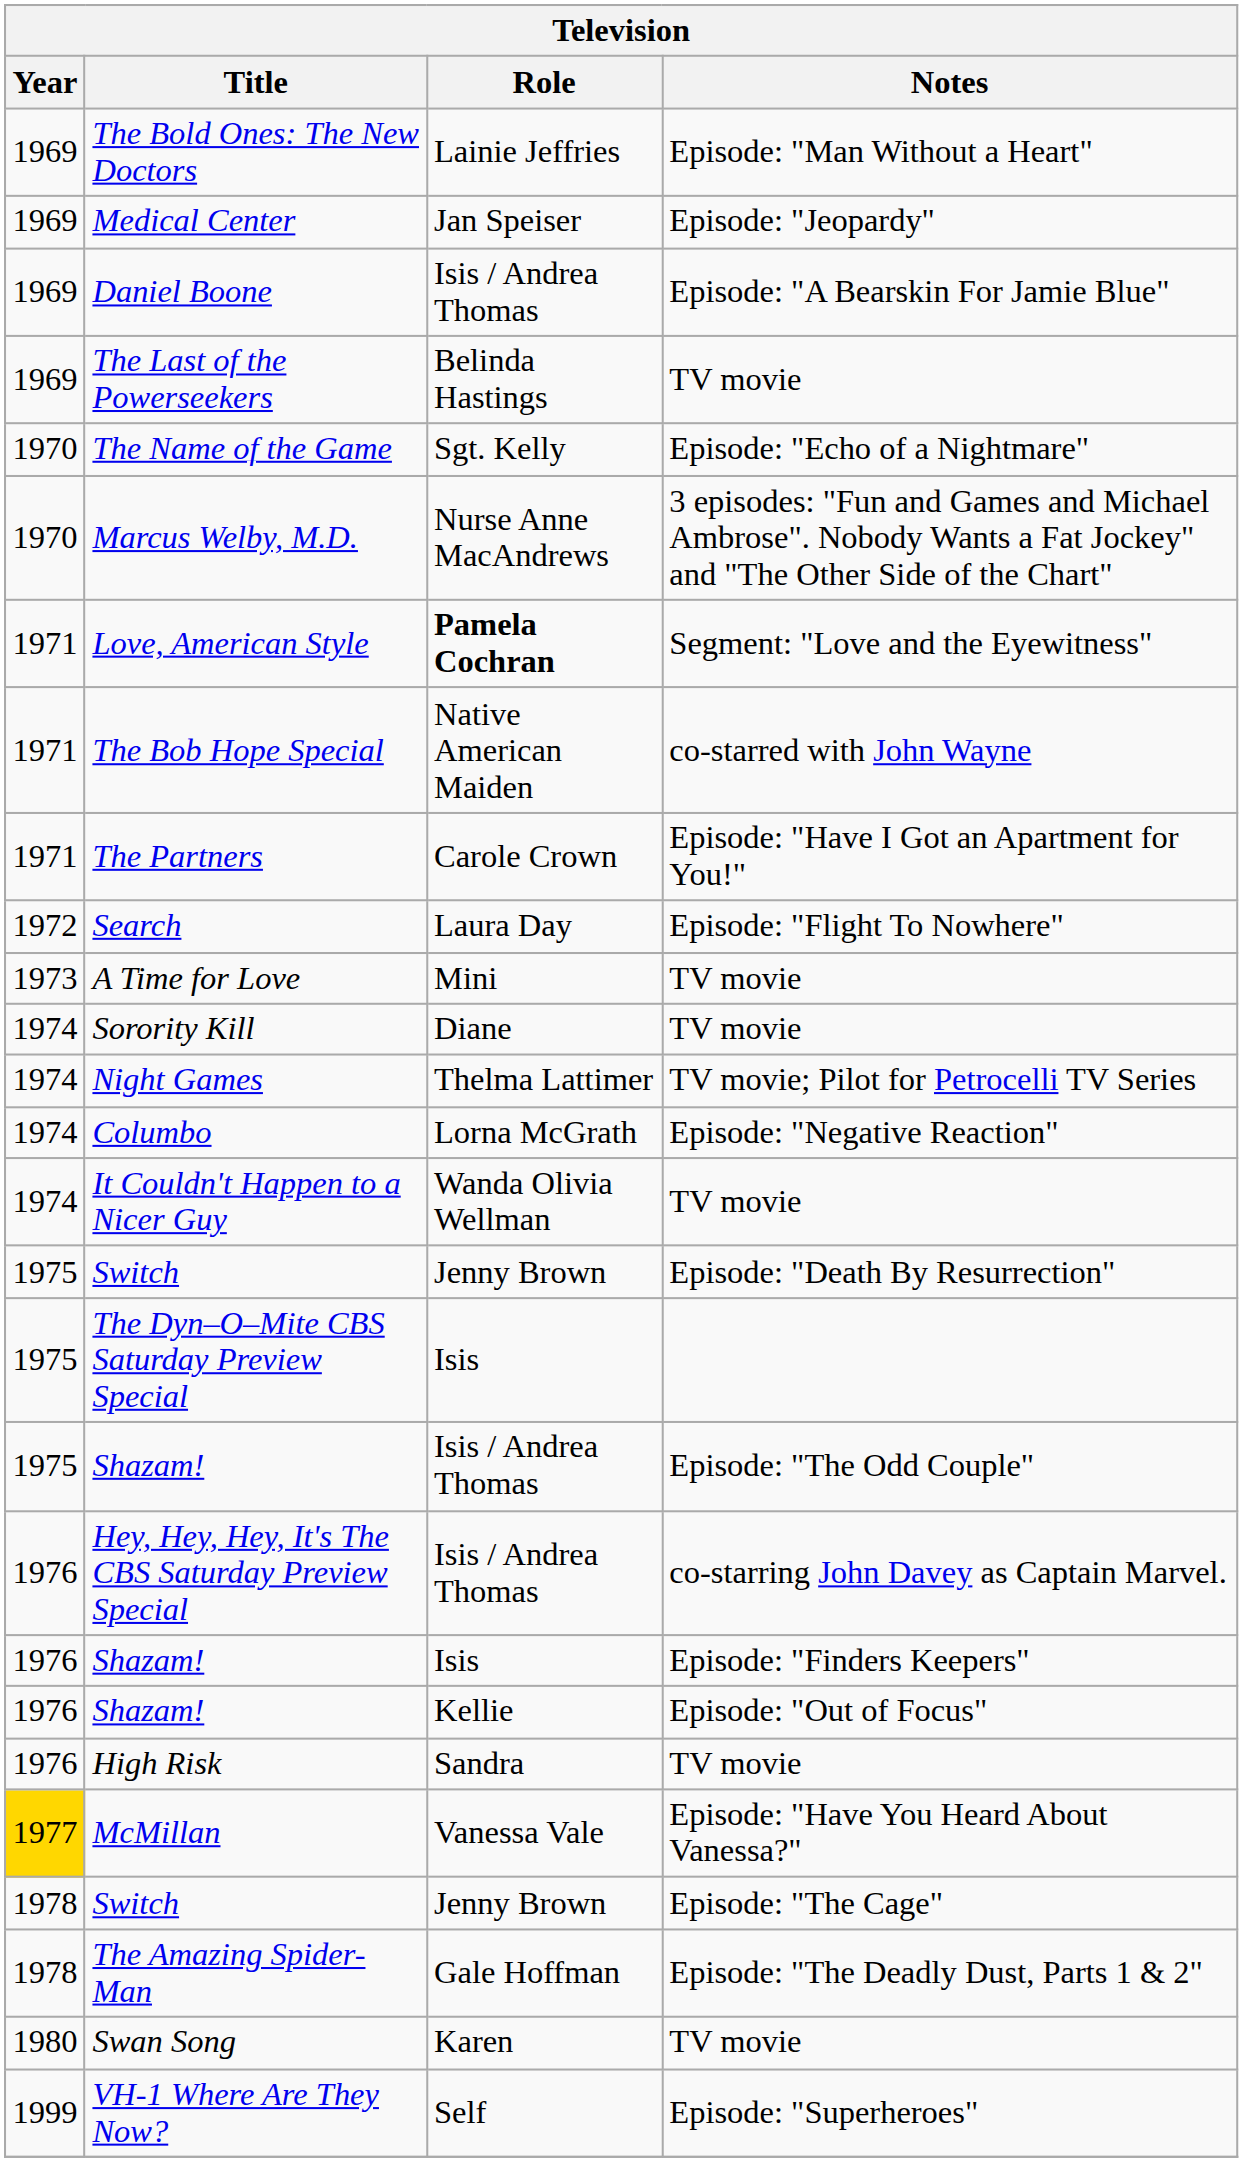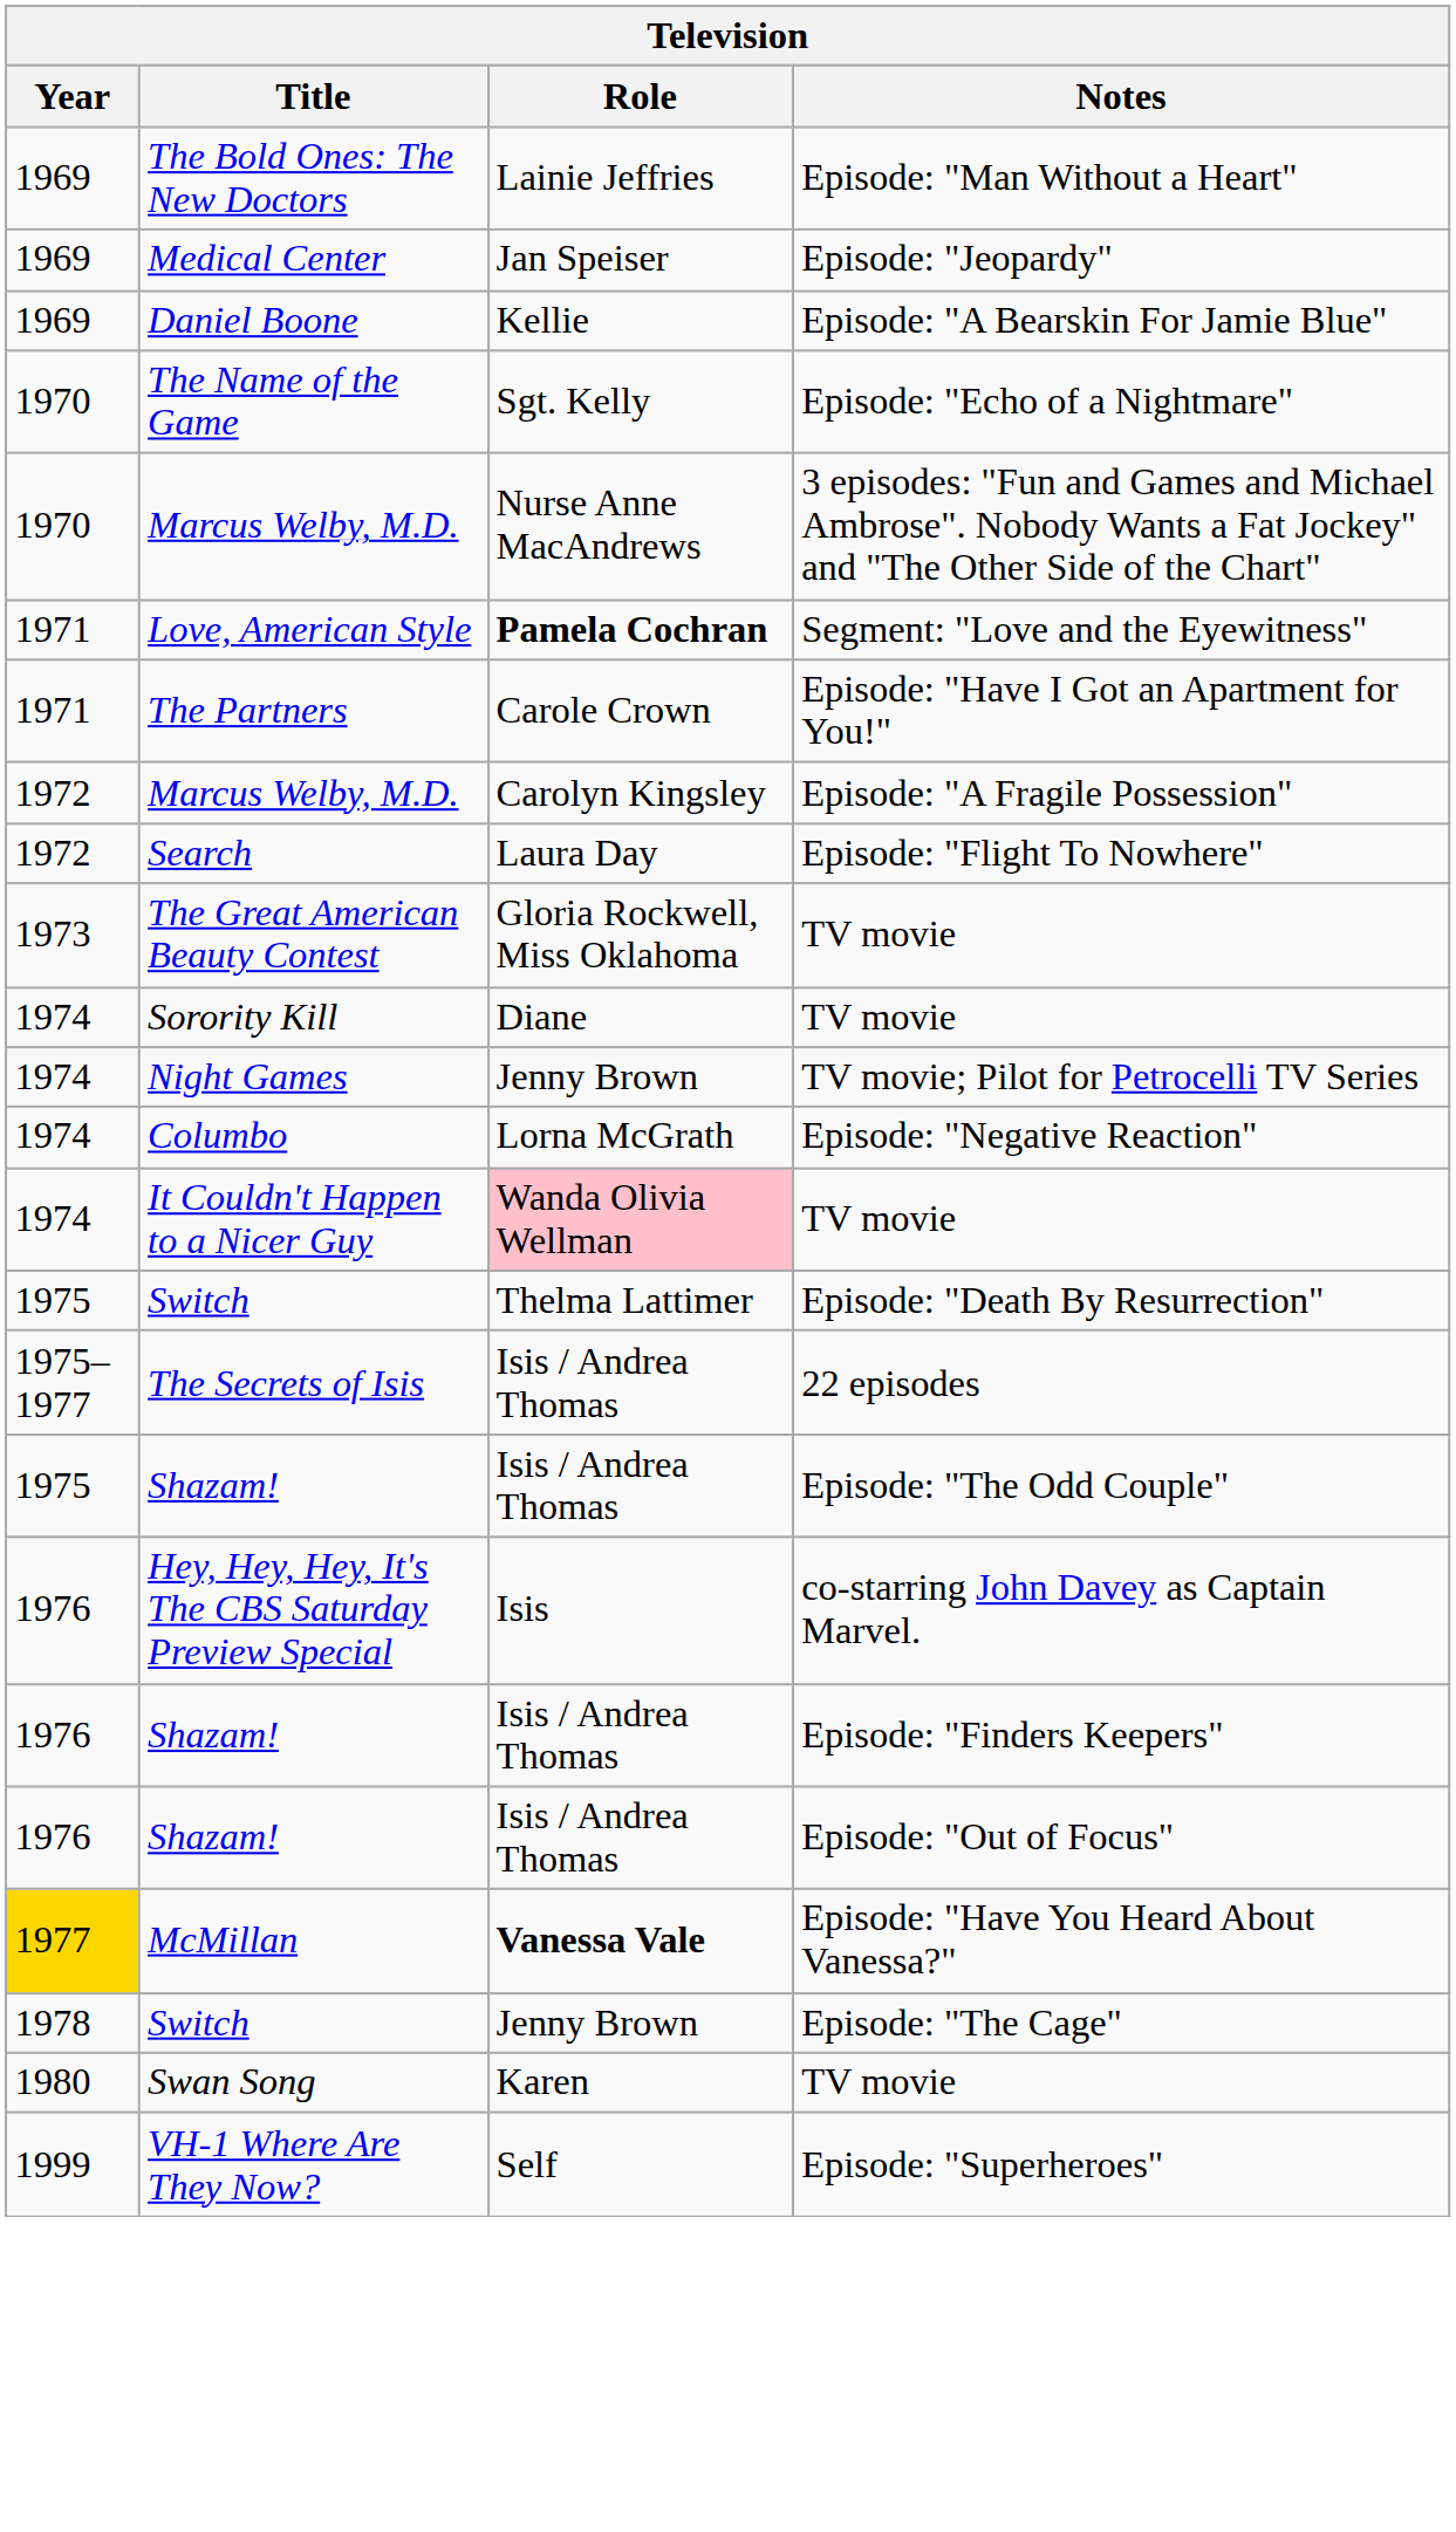 <table class="wikitable">
 <tr>
 <th colspan=4>Television</th>
 </tr>
 <tr style="text-align:center;">
 <th>Year</th>
 <th>Title</th>
 <th>Role</th>
 <th>Notes</th>
 </tr>
 <tr>
 <td>1969</td>
 <td><em><a href='#'>The Bold Ones: The New Doctors</a></em></td>
 <td>Lainie Jeffries</td>
 <td>Episode: "Man Without a Heart"</td>
 </tr>
 <tr>
 <td>1969</td>
 <td><em><a href='#'>Medical Center</a></em></td>
 <td>Jan Speiser</td>
 <td>Episode: "Jeopardy"</td>
 </tr>
 <tr>
 <td>1969</td>
 <td><em><a href='#'>Daniel Boone</a></em></td>
-<td>Isis / Andrea Thomas</td>
+<td>Kellie</td>
 <td>Episode: "A Bearskin For Jamie Blue"</td>
-</tr>
-<tr>
-<td>1969</td>
-<td><em><a href='#'>The Last of the Powerseekers</a></em></td>
-<td>Belinda Hastings</td>
-<td>TV movie</td>
 </tr>
 <tr>
 <td>1970</td>
 <td><em><a href='#'>The Name of the Game</a></em></td>
 <td>Sgt. Kelly</td>
 <td>Episode: "Echo of a Nightmare"</td>
 </tr>
 <tr>
 <td>1970</td>
 <td><em><a href='#'>Marcus Welby, M.D.</a></em></td>
 <td>Nurse Anne MacAndrews</td>
 <td>3 episodes: "Fun and Games and Michael Ambrose". Nobody Wants a Fat Jockey" and "The Other Side of the Chart"</td>
 </tr>
 <tr>
 <td>1971</td>
 <td><em><a href='#'>Love, American Style</a></em></td>
 <td><strong>Pamela Cochran</strong></td>
 <td>Segment: "Love and the Eyewitness"</td>
 </tr>
 <tr>
 <td>1971</td>
-<td><em><a href='#'>The Bob Hope Special</a></em></td>
-<td>Native American Maiden</td>
-<td>co-starred with <a href='#'>John Wayne</a></td>
-</tr>
-<tr>
-<td>1971</td>
 <td><em><a href='#'>The Partners</a></em></td>
 <td>Carole Crown</td>
 <td>Episode: "Have I Got an Apartment for You!"</td>
+</tr>
+<tr>
+<td>1972</td>
+<td><em><a href='#'>Marcus Welby, M.D.</a></em></td>
+<td>Carolyn Kingsley</td>
+<td>Episode: "A Fragile Possession"</td>
 </tr>
 <tr>
 <td>1972</td>
 <td><em><a href='#'>Search</a></em></td>
 <td>Laura Day</td>
 <td>Episode: "Flight To Nowhere"</td>
 </tr>
 <tr>
 <td>1973</td>
-<td><em>A Time for Love</em></td>
-<td>Mini</td>
+<td><em><a href='#'>The Great American Beauty Contest</a></em></td>
+<td>Gloria Rockwell, Miss Oklahoma</td>
 <td>TV movie</td>
 </tr>
 <tr>
 <td>1974</td>
 <td><em>Sorority Kill</em></td>
 <td>Diane</td>
 <td>TV movie</td>
 </tr>
 <tr>
 <td>1974</td>
 <td><em><a href='#'>Night Games</a></em></td>
-<td>Thelma Lattimer</td>
+<td>Jenny Brown</td>
 <td>TV movie; Pilot for <a href='#'>Petrocelli</a> TV Series</td>
 </tr>
 <tr>
 <td>1974</td>
 <td><em><a href='#'>Columbo</a></em></td>
 <td>Lorna McGrath</td>
 <td>Episode: "Negative Reaction"</td>
 </tr>
 <tr>
 <td>1974</td>
 <td><em><a href='#'>It Couldn't Happen to a Nicer Guy</a></em></td>
-<td>Wanda Olivia Wellman</td>
+<td style="background: pink;">Wanda Olivia Wellman</td>
 <td>TV movie</td>
 </tr>
 <tr>
 <td>1975</td>
 <td><em><a href='#'>Switch</a></em></td>
-<td>Jenny Brown</td>
+<td>Thelma Lattimer</td>
 <td>Episode: "Death By Resurrection"</td>
 </tr>
 <tr>
-<td>1975</td>
-<td><em><a href='#'>The Dyn–O–Mite CBS Saturday Preview Special</a></em></td>
-<td>Isis</td>
-<td></td>
+<td>1975–1977</td>
+<td><em><a href='#'>The Secrets of Isis</a></em></td>
+<td>Isis / Andrea Thomas</td>
+<td>22 episodes</td>
 </tr>
 <tr>
 <td>1975</td>
 <td><em><a href='#'>Shazam!</a></em></td>
 <td>Isis / Andrea Thomas</td>
 <td>Episode: "The Odd Couple"</td>
 </tr>
 <tr>
 <td>1976</td>
 <td><em><a href='#'>Hey, Hey, Hey, It's The CBS Saturday Preview Special</a></em></td>
-<td>Isis / Andrea Thomas</td>
+<td>Isis</td>
 <td>co-starring <a href='#'>John Davey</a> as Captain Marvel.</td>
 </tr>
 <tr>
 <td>1976</td>
 <td><em><a href='#'>Shazam!</a></em></td>
-<td>Isis</td>
+<td>Isis / Andrea Thomas</td>
 <td>Episode: "Finders Keepers"</td>
 </tr>
 <tr>
 <td>1976</td>
 <td><em><a href='#'>Shazam!</a></em></td>
-<td>Kellie</td>
+<td>Isis / Andrea Thomas</td>
 <td>Episode: "Out of Focus"</td>
-</tr>
-<tr>
-<td>1976</td>
-<td><em>High Risk</em></td>
-<td>Sandra</td>
-<td>TV movie</td>
 </tr>
 <tr>
 <td style="background: gold;">1977</td>
 <td><em><a href='#'>McMillan</a></em></td>
-<td>Vanessa Vale</td>
+<td><strong>Vanessa Vale</strong></td>
 <td>Episode: "Have You Heard About Vanessa?"</td>
 </tr>
 <tr>
 <td>1978</td>
 <td><em><a href='#'>Switch</a></em></td>
 <td>Jenny Brown</td>
 <td>Episode: "The Cage"</td>
-</tr>
-<tr>
-<td>1978</td>
-<td><em><a href='#'>The Amazing Spider-Man</a></em></td>
-<td>Gale Hoffman</td>
-<td>Episode: "The Deadly Dust, Parts 1 & 2"</td>
 </tr>
 <tr>
 <td>1980</td>
 <td><em>Swan Song</em></td>
 <td>Karen</td>
 <td>TV movie</td>
 </tr>
 <tr>
 <td>1999</td>
 <td><em><a href='#'>VH-1 Where Are They Now?</a></em></td>
 <td>Self</td>
 <td>Episode: "Superheroes"</td>
 </tr>
 <tr>
 </tr>
 </table>
